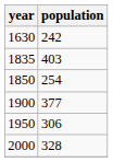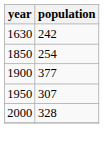 <table class="wikitable">
 <tr>
 <th>year</th>
 <th>population</th>
 </tr>
 <tr>
 <td>1630</td>
 <td>242</td>
-</tr>
-<tr>
-<td>1835</td>
-<td>403</td>
 </tr>
 <tr>
 <td>1850</td>
 <td>254</td>
 </tr>
 <tr>
 <td>1900</td>
 <td>377</td>
 </tr>
 <tr>
 <td>1950</td>
-<td>306</td>
+<td>307</td>
 </tr>
 <tr>
 <td>2000</td>
 <td>328</td>
 </tr>
 <tr>
 </tr>
 </table>
